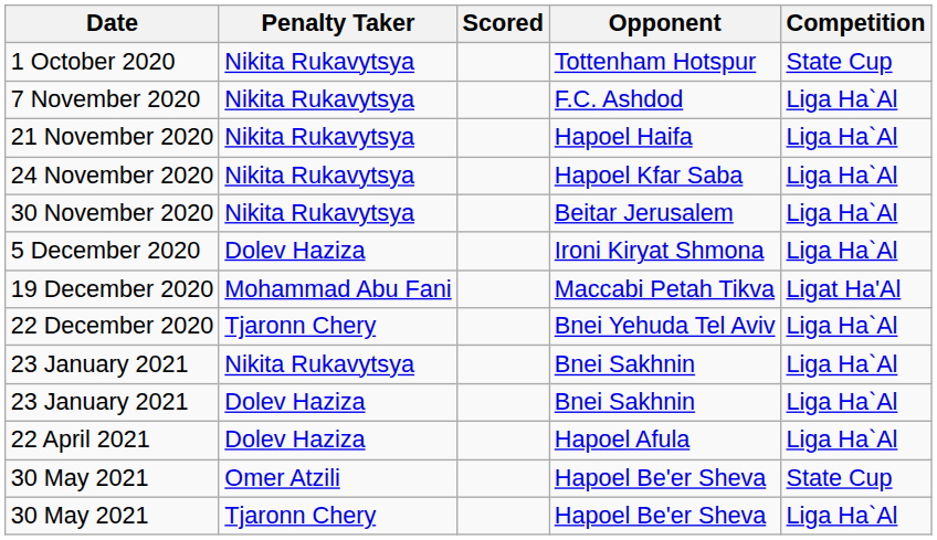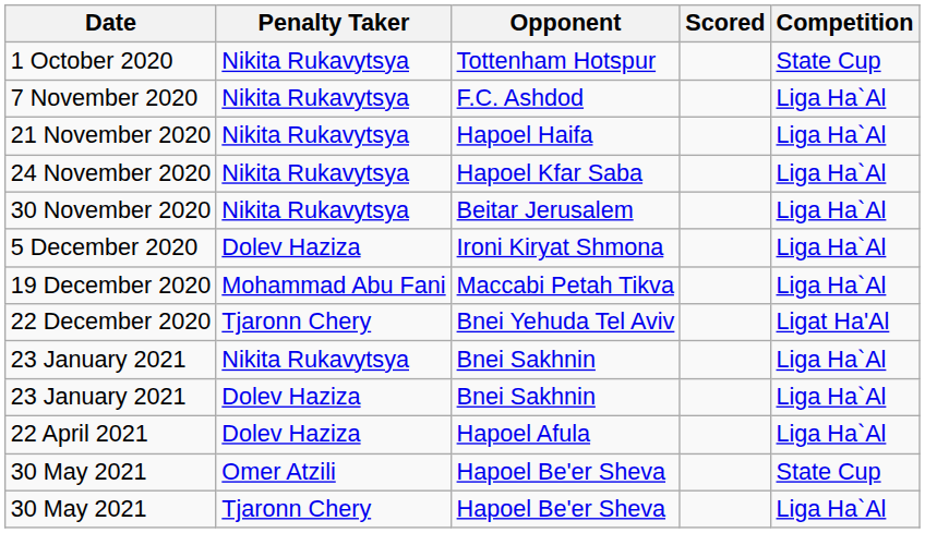 <table class="wikitable">
 <tr>
 <th>Date</th>
 <th>Penalty Taker</th>
+<th>Opponent</th>
 <th>Scored</th>
-<th>Opponent</th>
 <th>Competition</th>
 </tr>
 <tr>
 <td>1 October 2020</td>
 <td>  <a href='#'>Nikita Rukavytsya</a></td>
+<td><a href='#'>Tottenham Hotspur</a></td>
 <td></td>
-<td><a href='#'>Tottenham Hotspur</a></td>
 <td><a href='#'>State Cup</a></td>
 </tr>
 <tr>
 <td>7 November 2020</td>
 <td>  <a href='#'>Nikita Rukavytsya</a></td>
+<td><a href='#'>F.C. Ashdod</a></td>
 <td></td>
-<td><a href='#'>F.C. Ashdod</a></td>
 <td><a href='#'>Liga Ha`Al</a></td>
 </tr>
 <tr>
 <td>21 November 2020</td>
 <td>  <a href='#'>Nikita Rukavytsya</a></td>
+<td><a href='#'>Hapoel Haifa</a></td>
 <td></td>
-<td><a href='#'>Hapoel Haifa</a></td>
 <td><a href='#'>Liga Ha`Al</a></td>
 </tr>
 <tr>
 <td>24 November 2020</td>
 <td>  <a href='#'>Nikita Rukavytsya</a></td>
+<td><a href='#'>Hapoel Kfar Saba</a></td>
 <td></td>
-<td><a href='#'>Hapoel Kfar Saba</a></td>
 <td><a href='#'>Liga Ha`Al</a></td>
 </tr>
 <tr>
 <td>30 November 2020</td>
 <td>  <a href='#'>Nikita Rukavytsya</a></td>
+<td><a href='#'>Beitar Jerusalem</a></td>
 <td></td>
-<td><a href='#'>Beitar Jerusalem</a></td>
 <td><a href='#'>Liga Ha`Al</a></td>
 </tr>
 <tr>
 <td>5 December 2020</td>
 <td> <a href='#'>Dolev Haziza</a></td>
+<td><a href='#'>Ironi Kiryat Shmona</a></td>
 <td></td>
-<td><a href='#'>Ironi Kiryat Shmona</a></td>
 <td><a href='#'>Liga Ha`Al</a></td>
 </tr>
 <tr>
 <td>19 December 2020</td>
 <td> <a href='#'>Mohammad Abu Fani</a></td>
+<td><a href='#'>Maccabi Petah Tikva</a></td>
 <td></td>
-<td><a href='#'>Maccabi Petah Tikva</a></td>
-<td><a href='#'>Ligat Ha'Al</a></td>
+<td><a href='#'>Liga Ha`Al</a></td>
 </tr>
 <tr>
 <td>22 December 2020</td>
 <td>  <a href='#'>Tjaronn Chery</a></td>
+<td><a href='#'>Bnei Yehuda Tel Aviv</a></td>
 <td></td>
-<td><a href='#'>Bnei Yehuda Tel Aviv</a></td>
-<td><a href='#'>Liga Ha`Al</a></td>
+<td><a href='#'>Ligat Ha'Al</a></td>
 </tr>
 <tr>
 <td>23 January 2021</td>
 <td>  <a href='#'>Nikita Rukavytsya</a></td>
+<td><a href='#'>Bnei Sakhnin</a></td>
 <td></td>
-<td><a href='#'>Bnei Sakhnin</a></td>
 <td><a href='#'>Liga Ha`Al</a></td>
 </tr>
 <tr>
 <td>23 January 2021</td>
 <td> <a href='#'>Dolev Haziza</a></td>
+<td><a href='#'>Bnei Sakhnin</a></td>
 <td></td>
-<td><a href='#'>Bnei Sakhnin</a></td>
 <td><a href='#'>Liga Ha`Al</a></td>
 </tr>
 <tr>
 <td>22 April 2021</td>
 <td> <a href='#'>Dolev Haziza</a></td>
+<td><a href='#'>Hapoel Afula</a></td>
 <td></td>
-<td><a href='#'>Hapoel Afula</a></td>
 <td><a href='#'>Liga Ha`Al</a></td>
 </tr>
 <tr>
 <td>30 May 2021</td>
 <td> <a href='#'>Omer Atzili</a></td>
+<td><a href='#'>Hapoel Be'er Sheva</a></td>
 <td></td>
-<td><a href='#'>Hapoel Be'er Sheva</a></td>
 <td><a href='#'>State Cup</a></td>
 </tr>
 <tr>
 <td>30 May 2021</td>
 <td>  <a href='#'>Tjaronn Chery</a></td>
+<td><a href='#'>Hapoel Be'er Sheva</a></td>
 <td></td>
-<td><a href='#'>Hapoel Be'er Sheva</a></td>
 <td><a href='#'>Liga Ha`Al</a></td>
 </tr>
 </table>
